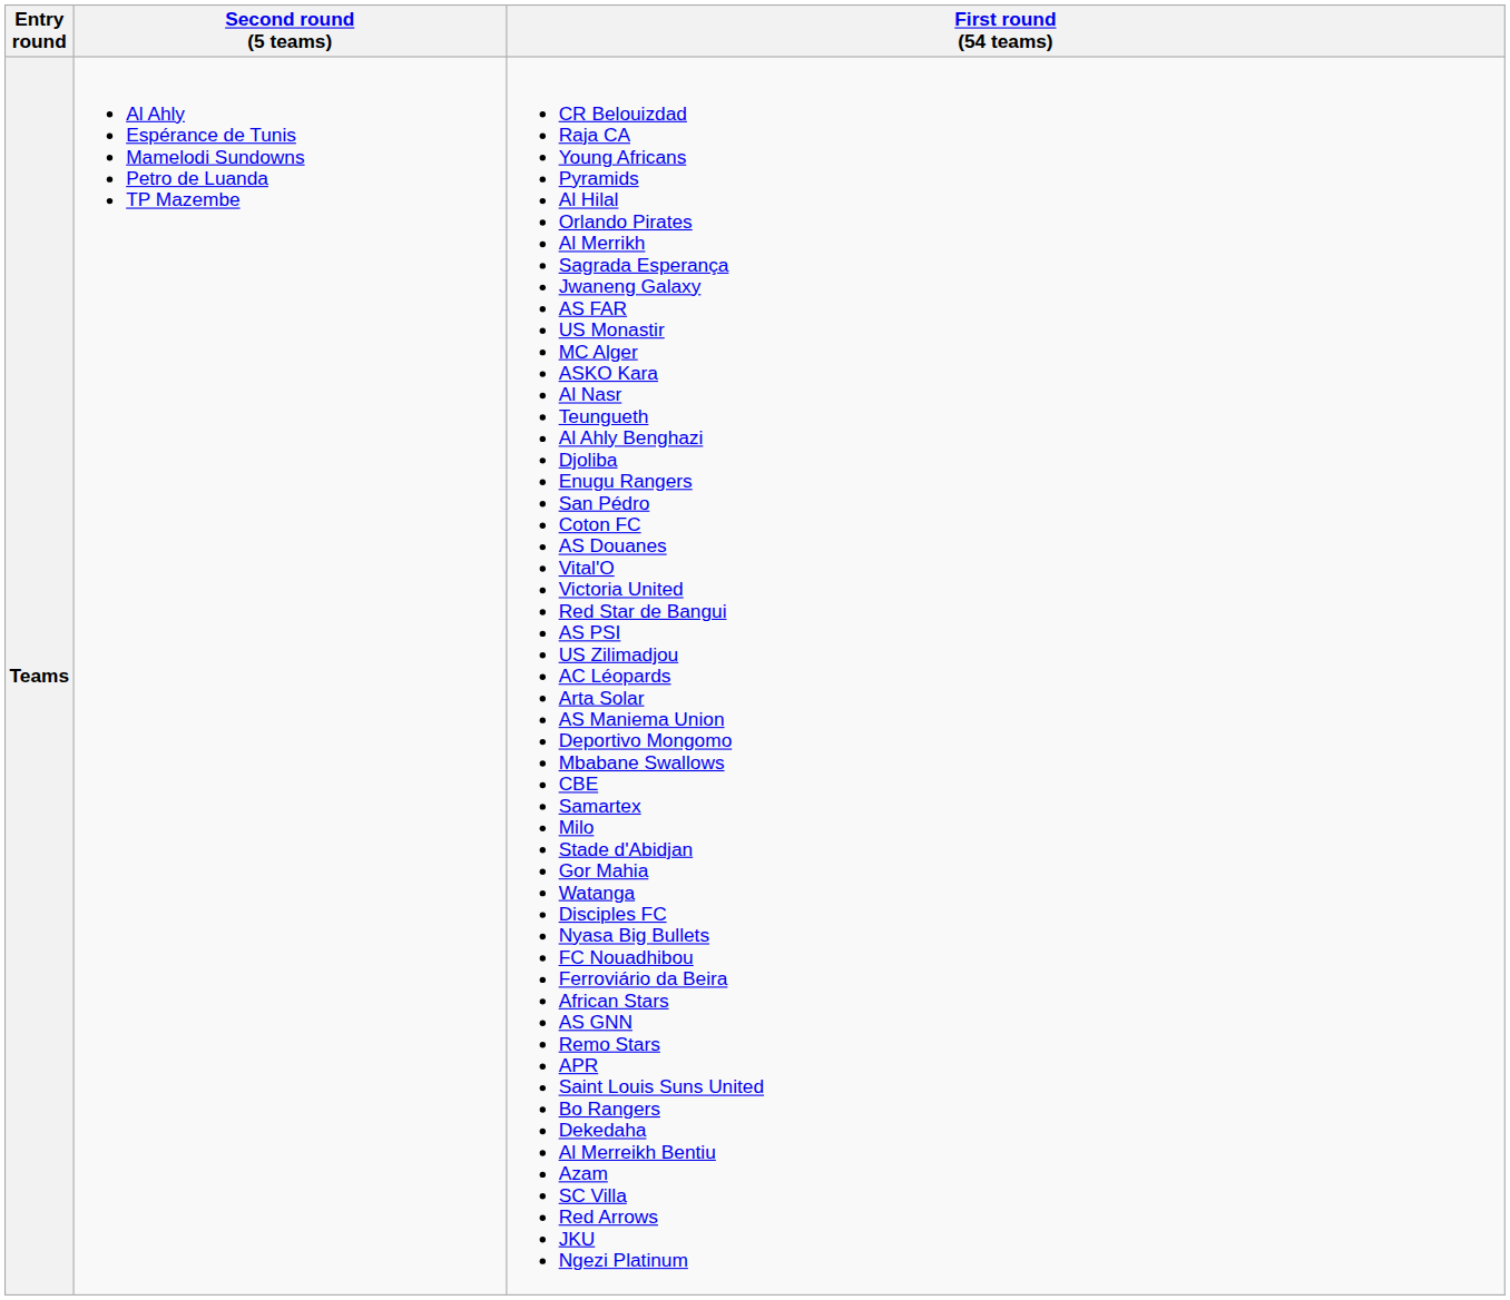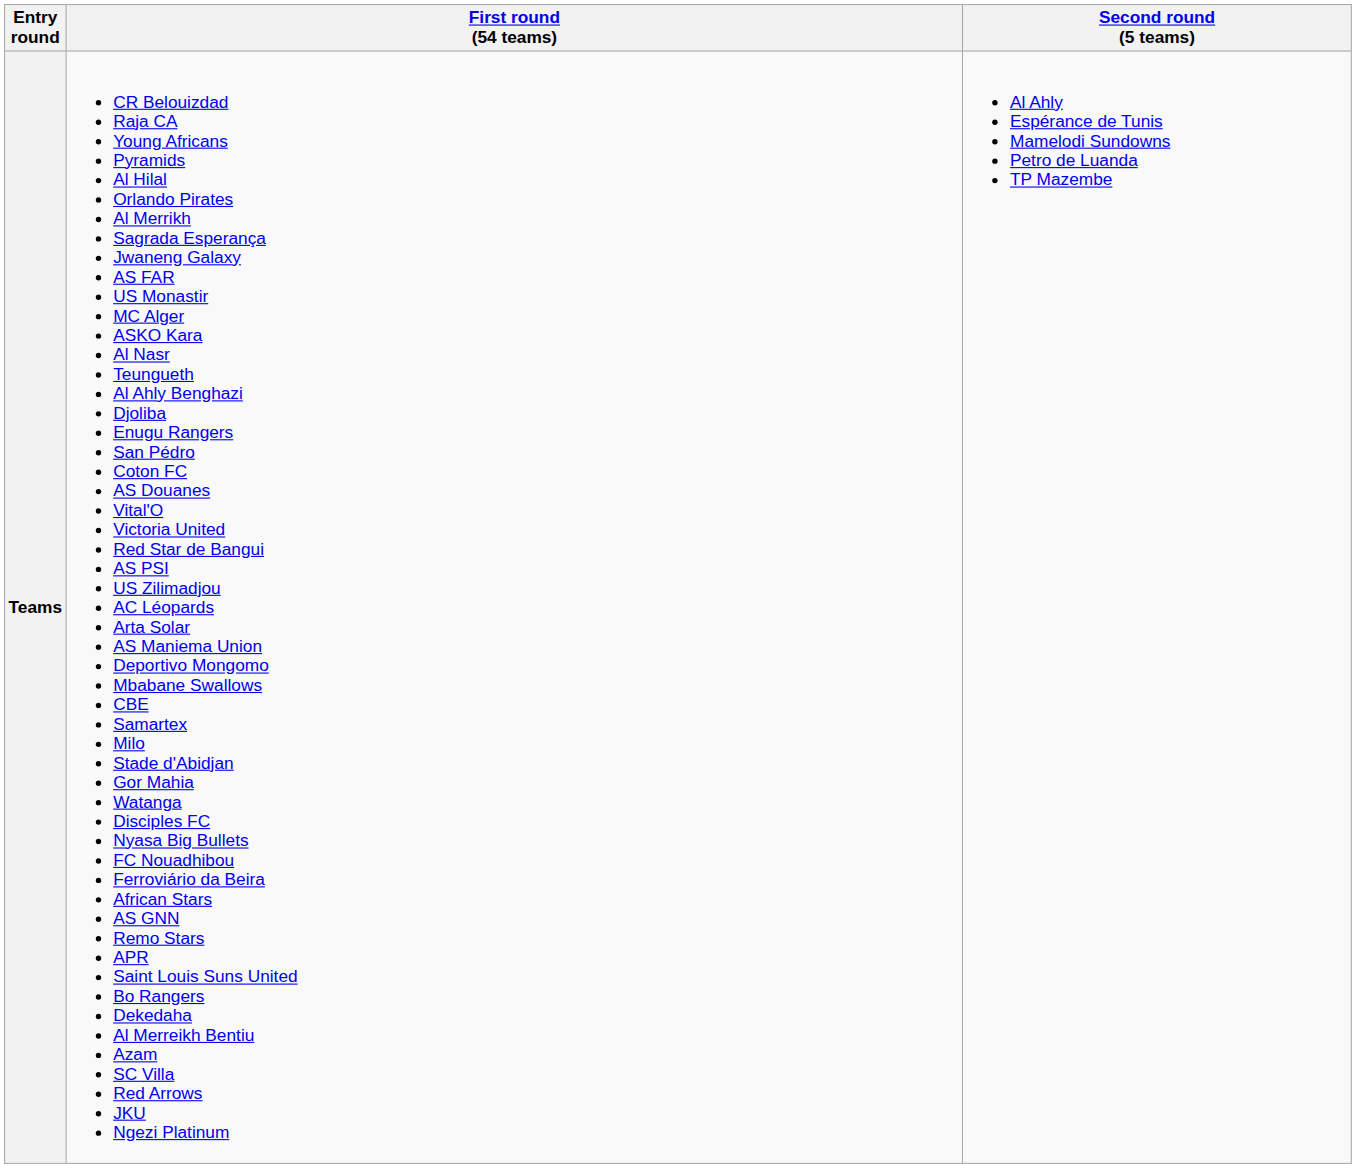 <table class="wikitable">
 <tr>
 <th>Entry round</th>
+<th width=70%><a href='#'>First round</a><br>(54 teams)</th>
 <th width=30%><a href='#'>Second round</a><br>(5 teams)</th>
-<th width=70%><a href='#'>First round</a><br>(54 teams)</th>
 </tr>
 <tr>
 <th>Teams</th>
+<td valign=top><br><ul><li> <a href='#'>CR Belouizdad</a> </li><li> <a href='#'>Raja CA</a> </li><li> <a href='#'>Young Africans</a> </li><li> <a href='#'>Pyramids</a> </li><li> <a href='#'>Al Hilal</a> </li><li> <a href='#'>Orlando Pirates</a> </li><li> <a href='#'>Al Merrikh</a> </li><li> <a href='#'>Sagrada Esperança</a> </li><li> <a href='#'>Jwaneng Galaxy</a> </li><li> <a href='#'>AS FAR</a> </li><li> <a href='#'>US Monastir</a> </li><li> <a href='#'>MC Alger</a> </li><li> <a href='#'>ASKO Kara</a> </li><li> <a href='#'>Al Nasr</a> </li><li> <a href='#'>Teungueth</a> </li><li> <a href='#'>Al Ahly Benghazi</a> </li><li> <a href='#'>Djoliba</a> </li><li> <a href='#'>Enugu Rangers</a> </li><li> <a href='#'>San Pédro</a> </li><li> <a href='#'>Coton FC</a></li><li> <a href='#'>AS Douanes</a></li><li> <a href='#'>Vital'O</a></li><li> <a href='#'>Victoria United</a></li><li> <a href='#'>Red Star de Bangui</a></li><li> <a href='#'>AS PSI</a></li><li> <a href='#'>US Zilimadjou</a></li><li> <a href='#'>AC Léopards</a></li><li> <a href='#'>Arta Solar</a></li><li> <a href='#'>AS Maniema Union</a></li><li> <a href='#'>Deportivo Mongomo</a></li><li> <a href='#'>Mbabane Swallows</a></li><li> <a href='#'>CBE</a></li><li> <a href='#'>Samartex</a></li><li> <a href='#'>Milo</a></li><li> <a href='#'>Stade d'Abidjan</a></li><li> <a href='#'>Gor Mahia</a></li><li> <a href='#'>Watanga</a></li><li> <a href='#'>Disciples FC</a></li><li> <a href='#'>Nyasa Big Bullets</a></li><li> <a href='#'>FC Nouadhibou</a></li><li> <a href='#'>Ferroviário da Beira</a></li><li> <a href='#'>African Stars</a></li><li> <a href='#'>AS GNN</a></li><li> <a href='#'>Remo Stars</a></li><li> <a href='#'>APR</a></li><li> <a href='#'>Saint Louis Suns United</a></li><li> <a href='#'>Bo Rangers</a></li><li> <a href='#'>Dekedaha</a></li><li> <a href='#'>Al Merreikh Bentiu</a></li><li> <a href='#'>Azam</a></li><li> <a href='#'>SC Villa</a></li><li> <a href='#'>Red Arrows</a></li><li> <a href='#'>JKU</a></li><li> <a href='#'>Ngezi Platinum</a></li></ul></td>
 <td valign=top><br><ul><li> <a href='#'>Al Ahly</a> </li><li> <a href='#'>Espérance de Tunis</a> </li><li> <a href='#'>Mamelodi Sundowns</a> </li><li> <a href='#'>Petro de Luanda</a> </li><li> <a href='#'>TP Mazembe</a> </li></ul></td>
-<td valign=top><br><ul><li> <a href='#'>CR Belouizdad</a> </li><li> <a href='#'>Raja CA</a> </li><li> <a href='#'>Young Africans</a> </li><li> <a href='#'>Pyramids</a> </li><li> <a href='#'>Al Hilal</a> </li><li> <a href='#'>Orlando Pirates</a> </li><li> <a href='#'>Al Merrikh</a> </li><li> <a href='#'>Sagrada Esperança</a> </li><li> <a href='#'>Jwaneng Galaxy</a> </li><li> <a href='#'>AS FAR</a> </li><li> <a href='#'>US Monastir</a> </li><li> <a href='#'>MC Alger</a> </li><li> <a href='#'>ASKO Kara</a> </li><li> <a href='#'>Al Nasr</a> </li><li> <a href='#'>Teungueth</a> </li><li> <a href='#'>Al Ahly Benghazi</a> </li><li> <a href='#'>Djoliba</a> </li><li> <a href='#'>Enugu Rangers</a> </li><li> <a href='#'>San Pédro</a> </li><li> <a href='#'>Coton FC</a></li><li> <a href='#'>AS Douanes</a></li><li> <a href='#'>Vital'O</a></li><li> <a href='#'>Victoria United</a></li><li> <a href='#'>Red Star de Bangui</a></li><li> <a href='#'>AS PSI</a></li><li> <a href='#'>US Zilimadjou</a></li><li> <a href='#'>AC Léopards</a></li><li> <a href='#'>Arta Solar</a></li><li> <a href='#'>AS Maniema Union</a></li><li> <a href='#'>Deportivo Mongomo</a></li><li> <a href='#'>Mbabane Swallows</a></li><li> <a href='#'>CBE</a></li><li> <a href='#'>Samartex</a></li><li> <a href='#'>Milo</a></li><li> <a href='#'>Stade d'Abidjan</a></li><li> <a href='#'>Gor Mahia</a></li><li> <a href='#'>Watanga</a></li><li> <a href='#'>Disciples FC</a></li><li> <a href='#'>Nyasa Big Bullets</a></li><li> <a href='#'>FC Nouadhibou</a></li><li> <a href='#'>Ferroviário da Beira</a></li><li> <a href='#'>African Stars</a></li><li> <a href='#'>AS GNN</a></li><li> <a href='#'>Remo Stars</a></li><li> <a href='#'>APR</a></li><li> <a href='#'>Saint Louis Suns United</a></li><li> <a href='#'>Bo Rangers</a></li><li> <a href='#'>Dekedaha</a></li><li> <a href='#'>Al Merreikh Bentiu</a></li><li> <a href='#'>Azam</a></li><li> <a href='#'>SC Villa</a></li><li> <a href='#'>Red Arrows</a></li><li> <a href='#'>JKU</a></li><li> <a href='#'>Ngezi Platinum</a></li></ul></td>
 </tr>
 </table>
